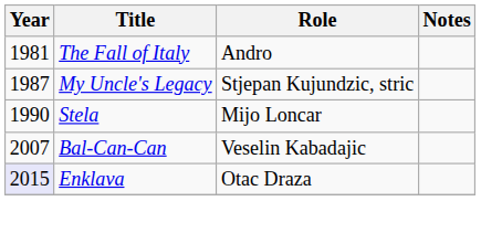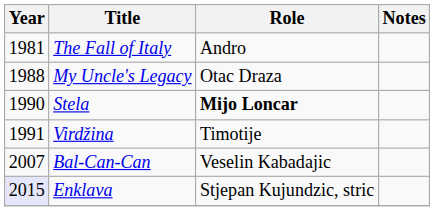 <table class="wikitable sortable">
 <tr>
 <th>Year</th>
 <th>Title</th>
 <th>Role</th>
 <th class="unsortable">Notes</th>
 </tr>
 <tr>
 <td>1981</td>
 <td><em><a href='#'>The Fall of Italy</a></em></td>
 <td>Andro</td>
 <td></td>
 </tr>
 <tr>
-<td>1987</td>
+<td>1988</td>
 <td><em><a href='#'>My Uncle's Legacy</a></em></td>
-<td>Stjepan Kujundzic, stric</td>
+<td>Otac Draza</td>
 <td></td>
 </tr>
 <tr>
 <td>1990</td>
 <td><em><a href='#'>Stela</a></em></td>
-<td>Mijo Loncar</td>
+<td><strong>Mijo Loncar</strong></td>
+<td></td>
+</tr>
+<tr>
+<td>1991</td>
+<td><em><a href='#'>Virdžina</a></em></td>
+<td>Timotije</td>
 <td></td>
 </tr>
 <tr>
 <td>2007</td>
 <td><em><a href='#'>Bal-Can-Can</a></em></td>
 <td>Veselin Kabadajic</td>
 <td></td>
 </tr>
 <tr>
 <td style="background: lavender;">2015</td>
 <td><em><a href='#'>Enklava</a></em></td>
-<td>Otac Draza</td>
+<td>Stjepan Kujundzic, stric</td>
 <td></td>
 </tr>
 <tr>
 </tr>
 </table>
